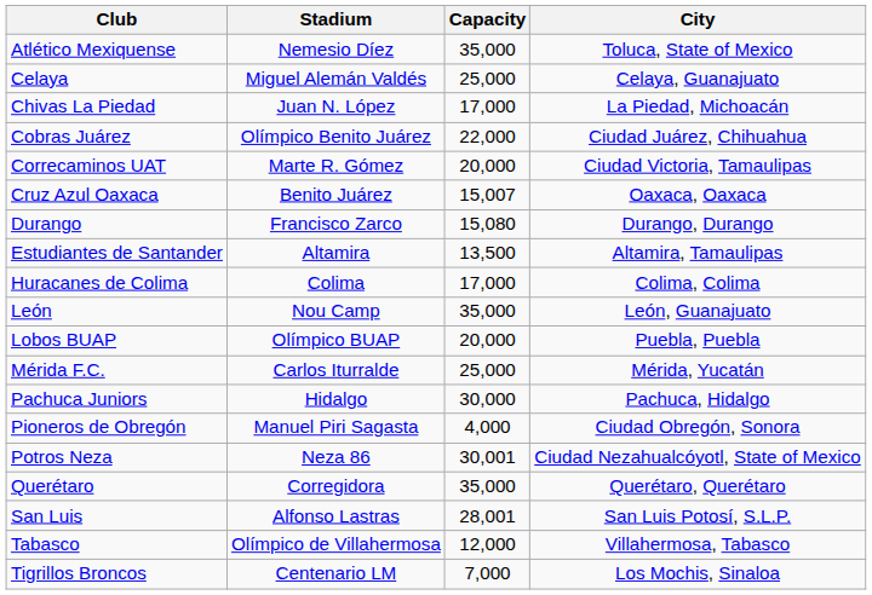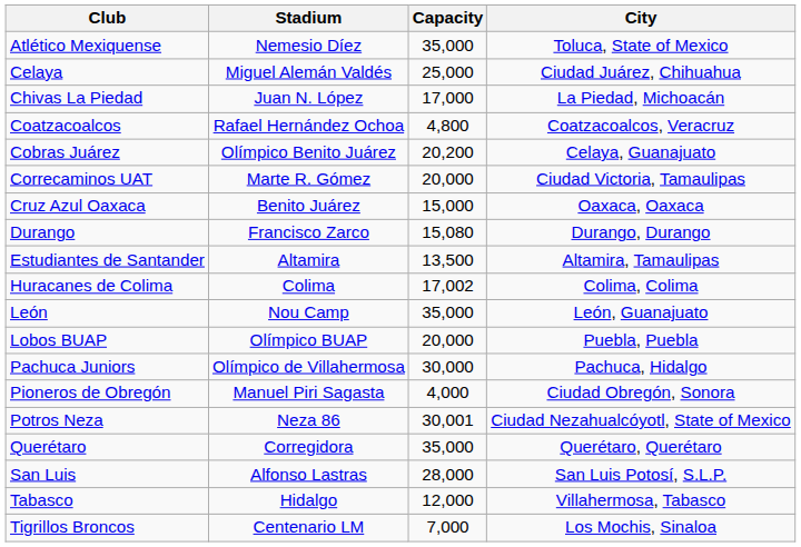 <table class="wikitable" style="margin:0.5em auto">
 <tr>
 <th>Club</th>
 <th>Stadium</th>
 <th>Capacity</th>
 <th>City</th>
 </tr>
 <tr>
 <td><a href='#'>Atlético Mexiquense</a></td>
 <td align="center"><a href='#'>Nemesio Díez</a></td>
 <td align="center">35,000</td>
 <td align="center"><a href='#'>Toluca</a>, <a href='#'>State of Mexico</a></td>
 </tr>
 <tr>
 <td><a href='#'>Celaya</a></td>
 <td align="center"><a href='#'>Miguel Alemán Valdés</a></td>
 <td align="center">25,000</td>
-<td align="center"><a href='#'>Celaya</a>, <a href='#'>Guanajuato</a></td>
+<td align="center"><a href='#'>Ciudad Juárez</a>, <a href='#'>Chihuahua</a></td>
 </tr>
 <tr>
 <td><a href='#'>Chivas La Piedad</a></td>
 <td align="center"><a href='#'>Juan N. López</a></td>
 <td align="center">17,000</td>
 <td align="center"><a href='#'>La Piedad</a>, <a href='#'>Michoacán</a></td>
 </tr>
 <tr>
+<td><a href='#'>Coatzacoalcos</a></td>
+<td align="center"><a href='#'>Rafael Hernández Ochoa</a></td>
+<td align="center">4,800</td>
+<td align="center"><a href='#'>Coatzacoalcos</a>, <a href='#'>Veracruz</a></td>
+</tr>
+<tr>
 <td><a href='#'>Cobras Juárez</a></td>
 <td align="center"><a href='#'>Olímpico Benito Juárez</a></td>
-<td align="center">22,000</td>
-<td align="center"><a href='#'>Ciudad Juárez</a>, <a href='#'>Chihuahua</a></td>
+<td align="center">20,200</td>
+<td align="center"><a href='#'>Celaya</a>, <a href='#'>Guanajuato</a></td>
 </tr>
 <tr>
 <td><a href='#'>Correcaminos UAT</a></td>
 <td align="center"><a href='#'>Marte R. Gómez</a></td>
 <td align="center">20,000</td>
 <td align="center"><a href='#'>Ciudad Victoria</a>, <a href='#'>Tamaulipas</a></td>
 </tr>
 <tr>
 <td><a href='#'>Cruz Azul Oaxaca</a></td>
 <td align="center"><a href='#'>Benito Juárez</a></td>
-<td align="center">15,007</td>
+<td align="center">15,000</td>
 <td align="center"><a href='#'>Oaxaca</a>, <a href='#'>Oaxaca</a></td>
 </tr>
 <tr>
 <td><a href='#'>Durango</a></td>
 <td align="center"><a href='#'>Francisco Zarco</a></td>
 <td align="center">15,080</td>
 <td align="center"><a href='#'>Durango</a>, <a href='#'>Durango</a></td>
 </tr>
 <tr>
 <td><a href='#'>Estudiantes de Santander</a></td>
 <td align="center"><a href='#'>Altamira</a></td>
 <td align="center">13,500</td>
 <td align="center"><a href='#'>Altamira</a>, <a href='#'>Tamaulipas</a></td>
 </tr>
 <tr>
 <td><a href='#'>Huracanes de Colima</a></td>
 <td align="center"><a href='#'>Colima</a></td>
-<td align="center">17,000</td>
+<td align="center">17,002</td>
 <td align="center"><a href='#'>Colima</a>, <a href='#'>Colima</a></td>
 </tr>
 <tr>
 <td><a href='#'>León</a></td>
 <td align="center"><a href='#'>Nou Camp</a></td>
 <td align="center">35,000</td>
 <td align="center"><a href='#'>León</a>, <a href='#'>Guanajuato</a></td>
 </tr>
 <tr>
 <td><a href='#'>Lobos BUAP</a></td>
 <td align="center"><a href='#'>Olímpico BUAP</a></td>
 <td align="center">20,000</td>
 <td align="center"><a href='#'>Puebla</a>, <a href='#'>Puebla</a></td>
 </tr>
 <tr>
-<td><a href='#'>Mérida F.C.</a></td>
-<td align="center"><a href='#'>Carlos Iturralde</a></td>
-<td align="center">25,000</td>
-<td align="center"><a href='#'>Mérida</a>, <a href='#'>Yucatán</a></td>
-</tr>
-<tr>
 <td><a href='#'>Pachuca Juniors</a></td>
-<td align="center"><a href='#'>Hidalgo</a></td>
+<td align="center"><a href='#'>Olímpico de Villahermosa</a></td>
 <td align="center">30,000</td>
 <td align="center"><a href='#'>Pachuca</a>, <a href='#'>Hidalgo</a></td>
 </tr>
 <tr>
 <td><a href='#'>Pioneros de Obregón</a></td>
 <td align="center"><a href='#'>Manuel Piri Sagasta</a></td>
 <td align="center">4,000</td>
 <td align="center"><a href='#'>Ciudad Obregón</a>, <a href='#'>Sonora</a></td>
 </tr>
 <tr>
 <td><a href='#'>Potros Neza</a></td>
 <td align="center"><a href='#'>Neza 86</a></td>
 <td align="center">30,001</td>
 <td align="center"><a href='#'>Ciudad Nezahualcóyotl</a>, <a href='#'>State of Mexico</a></td>
 </tr>
 <tr>
 <td><a href='#'>Querétaro</a></td>
 <td align="center"><a href='#'>Corregidora</a></td>
 <td align="center">35,000</td>
 <td align="center"><a href='#'>Querétaro</a>, <a href='#'>Querétaro</a></td>
 </tr>
 <tr>
 <td><a href='#'>San Luis</a></td>
 <td align="center"><a href='#'>Alfonso Lastras</a></td>
-<td align="center">28,001</td>
+<td align="center">28,000</td>
 <td align="center"><a href='#'>San Luis Potosí</a>, <a href='#'>S.L.P.</a></td>
 </tr>
 <tr>
 <td><a href='#'>Tabasco</a></td>
-<td align="center"><a href='#'>Olímpico de Villahermosa</a></td>
+<td align="center"><a href='#'>Hidalgo</a></td>
 <td align="center">12,000</td>
 <td align="center"><a href='#'>Villahermosa</a>, <a href='#'>Tabasco</a></td>
 </tr>
 <tr>
 <td><a href='#'>Tigrillos Broncos</a></td>
 <td align="center"><a href='#'>Centenario LM</a></td>
 <td align="center">7,000</td>
 <td align="center"><a href='#'>Los Mochis</a>, <a href='#'>Sinaloa</a></td>
 </tr>
 </table>
